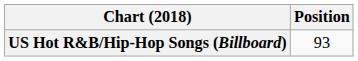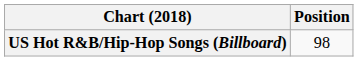 <table class="wikitable plainrowheaders" style="text-align:center">
 <tr>
 <th>Chart (2018)</th>
 <th>Position</th>
 </tr>
 <tr>
 <th scope="row">US Hot R&B/Hip-Hop Songs (<em>Billboard</em>)</th>
-<td>93</td>
+<td>98</td>
 </tr>
 </table>
